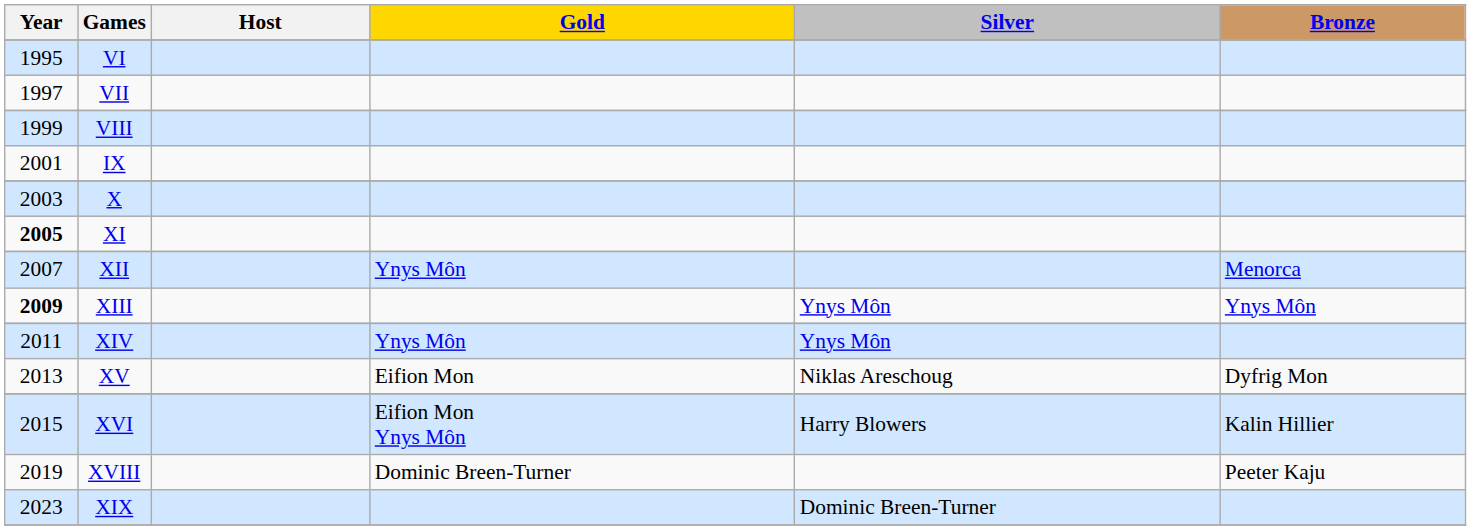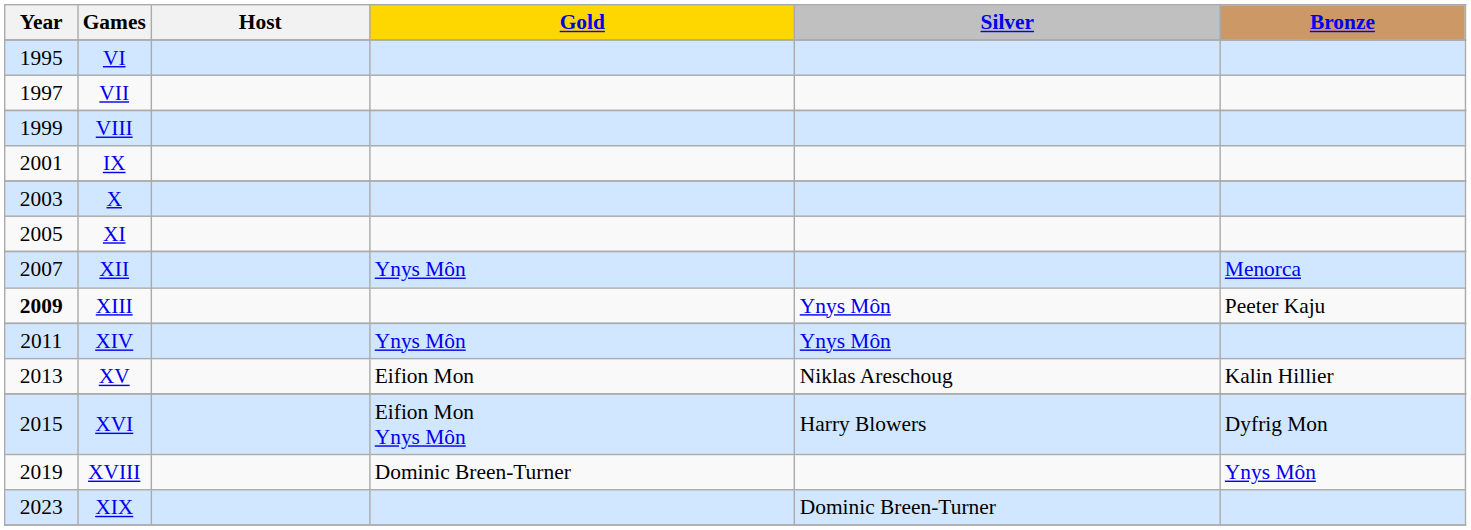 <table class="wikitable" style="text-align: center; font-size:95%;">
 <tr>
 <th rowspan="2" style="width:5%;">Year</th>
 <th rowspan="2" style="width:5%;">Games</th>
 <th rowspan="2" style="width:15%;">Host</th>
 </tr>
 <tr>
 <th style="background-color: gold"><a href='#'>Gold</a></th>
 <th style="background-color: silver"><a href='#'>Silver</a></th>
 <th style="background-color: #CC9966"><a href='#'>Bronze</a></th>
 </tr>
 <tr>
 </tr>
 <tr>
 </tr>
 <tr style="text-align:center; background:#d0e7ff;">
 <td>1995</td>
 <td align=center><a href='#'>VI</a></td>
 <td align="left"></td>
 <td align="left"></td>
 <td align="left"></td>
 <td align="left"></td>
 </tr>
 <tr>
 <td>1997</td>
 <td align=center><a href='#'>VII</a></td>
 <td align="left"></td>
 <td align="left"></td>
 <td align="left"></td>
 <td align="left"></td>
 </tr>
 <tr>
 </tr>
 <tr style="text-align:center; background:#d0e7ff;">
 <td>1999</td>
 <td align=center><a href='#'>VIII</a></td>
 <td align="left"></td>
 <td align="left"></td>
 <td align="left"></td>
 <td align="left"></td>
 </tr>
 <tr>
 <td>2001</td>
 <td align=center><a href='#'>IX</a></td>
 <td align="left"></td>
 <td align="left"></td>
 <td align="left"></td>
 <td align="left"></td>
 </tr>
 <tr>
 </tr>
 <tr style="text-align:center; background:#d0e7ff;">
 <td>2003</td>
 <td align=center><a href='#'>X</a></td>
 <td align="left"></td>
 <td align="left"></td>
 <td align="left"></td>
 <td align="left"></td>
 </tr>
 <tr>
-<td><strong>2005</strong></td>
+<td>2005</td>
 <td align=center><a href='#'>XI</a></td>
 <td align="left"></td>
 <td align="left"></td>
 <td align="left"></td>
 <td align="left"></td>
 </tr>
 <tr>
 </tr>
 <tr style="text-align:center; background:#d0e7ff;">
 <td>2007</td>
 <td align=center><a href='#'>XII</a></td>
 <td align="left"></td>
 <td align="left"> <a href='#'>Ynys Môn</a></td>
 <td align="left"></td>
 <td align="left"> <a href='#'>Menorca</a></td>
 </tr>
 <tr>
 <td><strong>2009</strong></td>
 <td align=center.><a href='#'>XIII</a></td>
 <td align= "left"></td>
 <td align= "left"></td>
 <td align= "left"> <a href='#'>Ynys Môn</a></td>
-<td align= "left"> <a href='#'>Ynys Môn</a></td>
+<td align= "left">Peeter Kaju<br></td>
 </tr>
 <tr>
 </tr>
 <tr style="text-align:center; background:#d0e7ff;">
 <td>2011</td>
 <td align=center><a href='#'>XIV</a></td>
 <td align= "left"></td>
 <td align= "left"> <a href='#'>Ynys Môn</a></td>
 <td align= "left"> <a href='#'>Ynys Môn</a></td>
 <td align= "left"></td>
 </tr>
 <tr>
 <td>2013</td>
 <td align=center><a href='#'>XV</a></td>
 <td align= "left"></td>
 <td align= "left">Eifion Mon <br> </td>
 <td align= "left">Niklas Areschoug <br> </td>
-<td align= "left">Dyfrig Mon <br> </td>
+<td align= "left">Kalin Hillier<br></td>
 </tr>
 <tr>
 </tr>
 <tr style="text-align:center; background:#d0e7ff;">
 <td>2015</td>
 <td align=center><a href='#'>XVI</a></td>
 <td align= "left"></td>
 <td align= "left">Eifion Mon <br> <a href='#'>Ynys Môn</a></td>
 <td align= "left">Harry Blowers<br></td>
-<td align= "left">Kalin Hillier<br></td>
+<td align= "left">Dyfrig Mon <br> </td>
 </tr>
 <tr>
 <td>2019</td>
 <td align=center><a href='#'>XVIII</a></td>
 <td align= "left"></td>
 <td align= "left">Dominic Breen-Turner<br></td>
 <td align= "left"></td>
-<td align= "left">Peeter Kaju<br></td>
+<td align= "left"> <a href='#'>Ynys Môn</a></td>
 </tr>
 <tr style="text-align:center; background:#d0e7ff;">
 <td>2023</td>
 <td align=center><a href='#'>XIX</a></td>
 <td align= "left"></td>
 <td align= "left"></td>
 <td align= "left">Dominic Breen-Turner <br></td>
 <td align= "left"></td>
 </tr>
 <tr>
 </tr>
 </table>
